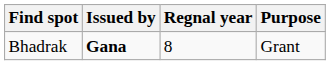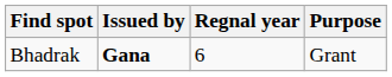 <table class="wikitable">
 <tr>
 <th>Find spot</th>
 <th>Issued by</th>
 <th>Regnal year</th>
 <th>Purpose</th>
 </tr>
 <tr>
 <td>Bhadrak</td>
 <td><strong>Gana</strong></td>
-<td>8</td>
+<td>6</td>
 <td>Grant</td>
 </tr>
 </table>
